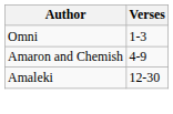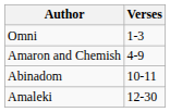 <table class="wikitable">
 <tr>
 <th>Author</th>
 <th>Verses</th>
 </tr>
 <tr>
 <td>Omni</td>
 <td>1-3</td>
 </tr>
 <tr>
 <td>Amaron and Chemish</td>
 <td>4-9</td>
 </tr>
 <tr>
+<td>Abinadom</td>
+<td>10-11</td>
+</tr>
+<tr>
 <td>Amaleki</td>
 <td>12-30</td>
 </tr>
 </table>
